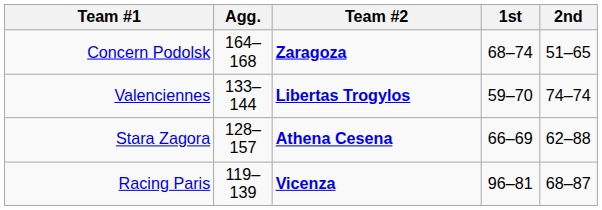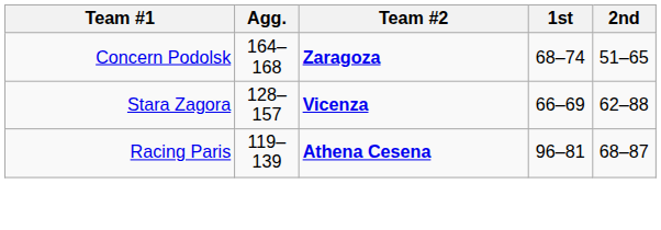 <table class=wikitable style="text-align:center">
 <tr>
 <th width=200>Team #1</th>
 <th width=50>Agg.</th>
 <th width=200>Team #2</th>
 <th width=50>1st</th>
 <th width=50>2nd</th>
 </tr>
 <tr>
 <td align=right><a href='#'>Concern Podolsk</a> </td>
 <td>164–168</td>
 <td align=left> <strong><a href='#'>Zaragoza</a></strong></td>
 <td align=center>68–74</td>
 <td align=center>51–65</td>
 </tr>
 <tr>
-<td align=right><a href='#'>Valenciennes</a> </td>
-<td>133–144</td>
-<td align=left> <strong><a href='#'>Libertas Trogylos</a></strong></td>
-<td align=center>59–70</td>
-<td align=center>74–74</td>
-</tr>
-<tr>
 <td align=right><a href='#'>Stara Zagora</a> </td>
 <td>128–157</td>
-<td align=left> <strong><a href='#'>Athena Cesena</a></strong></td>
+<td align=left> <strong><a href='#'>Vicenza</a></strong></td>
 <td align=center>66–69</td>
 <td align=center>62–88</td>
 </tr>
 <tr>
 <td align=right><a href='#'>Racing Paris</a> </td>
 <td>119–139</td>
-<td align=left> <strong><a href='#'>Vicenza</a></strong></td>
+<td align=left> <strong><a href='#'>Athena Cesena</a></strong></td>
 <td align=center>96–81</td>
 <td align=center>68–87</td>
 </tr>
 </table>
